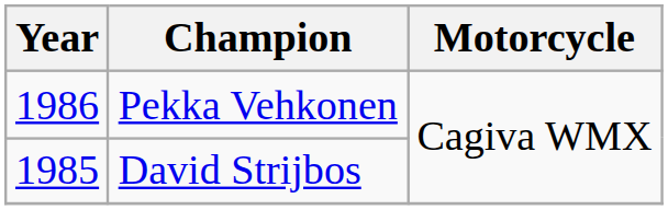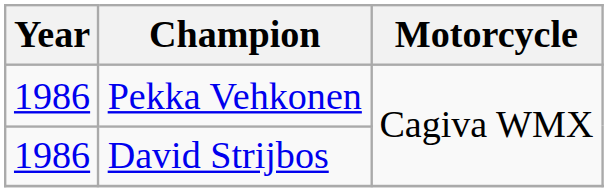 <table class="wikitable">
 <tr>
 <th>Year</th>
 <th>Champion</th>
 <th>Motorcycle</th>
 </tr>
 <tr>
 <td><a href='#'>1986</a></td>
 <td> <a href='#'>Pekka Vehkonen</a></td>
 <td rowspan="2">Cagiva WMX</td>
 </tr>
 <tr>
-<td><a href='#'>1985</a></td>
+<td><a href='#'>1986</a></td>
 <td> <a href='#'>David Strijbos</a></td>
 </tr>
 <tr>
 </tr>
 </table>
